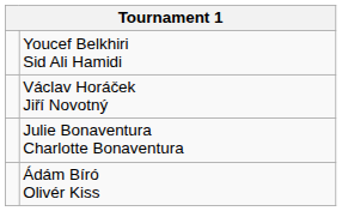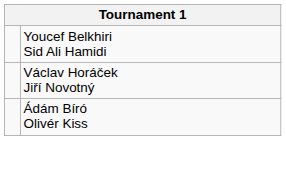 <table class="wikitable" style="width:330px;">
 <tr>
 <th colspan="2">Tournament 1</th>
 </tr>
 <tr>
 <td></td>
 <td>Youcef Belkhiri<br>Sid Ali Hamidi</td>
 </tr>
 <tr>
 <td></td>
 <td>Václav Horáček<br>Jiří Novotný</td>
 </tr>
 <tr>
 <td></td>
-<td>Julie Bonaventura<br>Charlotte Bonaventura</td>
-</tr>
-<tr>
-<td></td>
 <td>Ádám Bíró<br>Olivér Kiss</td>
 </tr>
 </table>
